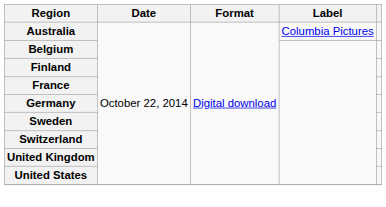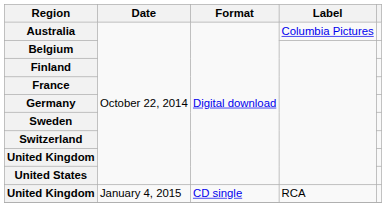 <table class="wikitable plainrowheaders">
 <tr>
 <th>Region</th>
 <th>Date</th>
 <th>Format</th>
 <th>Label</th>
 <th></th>
 </tr>
 <tr>
 <th scope="row">Australia</th>
 <td rowspan="9">October 22, 2014</td>
 <td rowspan="9"><a href='#'>Digital download</a></td>
 <td><a href='#'>Columbia Pictures</a></td>
 <td></td>
 </tr>
 <tr>
 <th scope="row">Belgium</th>
 <td rowspan="8"></td>
 <td></td>
 </tr>
 <tr>
 <th scope="row">Finland</th>
 <td></td>
 </tr>
 <tr>
 <th scope="row">France</th>
 <td></td>
 </tr>
 <tr>
 <th scope="row">Germany</th>
 <td></td>
 </tr>
 <tr>
 <th scope="row">Sweden</th>
 <td></td>
 </tr>
 <tr>
 <th scope="row">Switzerland</th>
 <td></td>
 </tr>
 <tr>
 <th scope="row">United Kingdom</th>
 <td></td>
 </tr>
 <tr>
 <th scope="row">United States</th>
 <td></td>
 </tr>
 <tr>
+<th scope="row">United Kingdom</th>
+<td>January 4, 2015</td>
+<td><a href='#'>CD single</a></td>
+<td>RCA</td>
+<td></td>
+</tr>
+<tr>
 </tr>
 </table>
